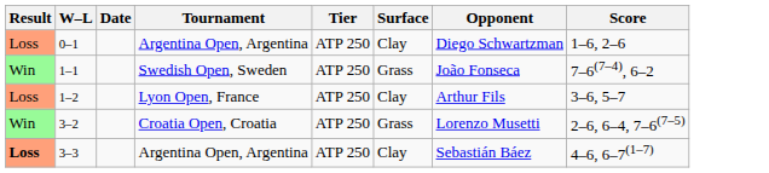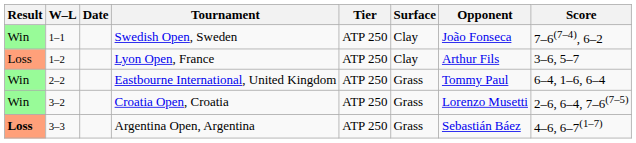 <table class="sortable wikitable">
 <tr>
 <th>Result</th>
 <th class="unsortable">W–L</th>
 <th>Date</th>
 <th>Tournament</th>
 <th>Tier</th>
 <th>Surface</th>
 <th>Opponent</th>
 <th class="unsortable">Score</th>
 </tr>
 <tr>
-<td bgcolor=ffa07a>Loss</td>
-<td><small>0–1</small></td>
-<td><a href='#'></a></td>
-<td><a href='#'>Argentina Open</a>, Argentina</td>
-<td>ATP 250</td>
-<td>Clay</td>
-<td> <a href='#'>Diego Schwartzman</a></td>
-<td>1–6, 2–6</td>
-</tr>
-<tr>
 <td bgcolor=98fb98>Win</td>
 <td><small>1–1</small></td>
 <td><a href='#'></a></td>
 <td><a href='#'>Swedish Open</a>, Sweden</td>
 <td>ATP 250</td>
-<td>Grass</td>
+<td>Clay</td>
 <td> <a href='#'>João Fonseca</a></td>
 <td>7–6<sup>(7–4)</sup>, 6–2</td>
 </tr>
 <tr>
 <td bgcolor=ffa07a>Loss</td>
 <td><small>1–2</small></td>
 <td><a href='#'></a></td>
 <td><a href='#'>Lyon Open</a>, France</td>
 <td>ATP 250</td>
 <td>Clay</td>
 <td> <a href='#'>Arthur Fils</a></td>
 <td>3–6, 5–7</td>
+</tr>
+<tr>
+<td bgcolor=98fb98>Win</td>
+<td><small>2–2</small></td>
+<td><a href='#'></a></td>
+<td><a href='#'>Eastbourne International</a>, United Kingdom</td>
+<td>ATP 250</td>
+<td>Grass</td>
+<td> <a href='#'>Tommy Paul</a></td>
+<td>6–4, 1–6, 6–4</td>
 </tr>
 <tr>
 <td bgcolor=98fb98>Win</td>
 <td><small>3–2</small></td>
 <td><a href='#'></a></td>
 <td><a href='#'>Croatia Open</a>, Croatia</td>
 <td>ATP 250</td>
 <td>Grass</td>
 <td> <a href='#'>Lorenzo Musetti</a></td>
 <td>2–6, 6–4, 7–6<sup>(7–5)</sup></td>
 </tr>
 <tr>
 <td bgcolor=ffa07a><strong>Loss</strong></td>
 <td><small>3–3</small></td>
 <td><a href='#'></a></td>
 <td>Argentina Open, Argentina</td>
 <td>ATP 250</td>
-<td>Clay</td>
+<td>Grass</td>
 <td> <a href='#'>Sebastián Báez</a></td>
 <td>4–6, 6–7<sup>(1–7)</sup></td>
 </tr>
 </table>
